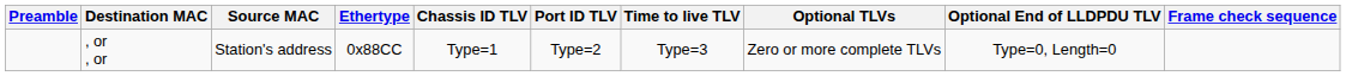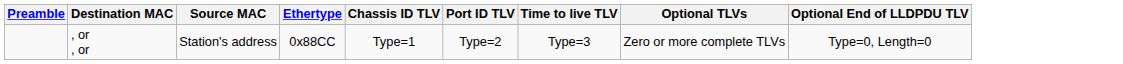 <table class="wikitable" style="text-align: center;">
 <tr>
 <th><a href='#'>Preamble</a></th>
 <th>Destination MAC</th>
 <th>Source MAC</th>
 <th><a href='#'>Ethertype</a></th>
 <th>Chassis ID TLV</th>
 <th>Port ID TLV</th>
 <th>Time to live TLV</th>
 <th>Optional TLVs</th>
 <th>Optional End of LLDPDU TLV</th>
-<th><a href='#'>Frame check sequence</a></th>
 </tr>
 <tr>
 <td></td>
 <td align="left">, or<br> , or<br> </td>
 <td>Station's address</td>
 <td>0x88CC</td>
 <td>Type=1</td>
 <td>Type=2</td>
 <td>Type=3</td>
 <td>Zero or more complete TLVs</td>
 <td>Type=0, Length=0</td>
-<td></td>
 </tr>
 </table>
